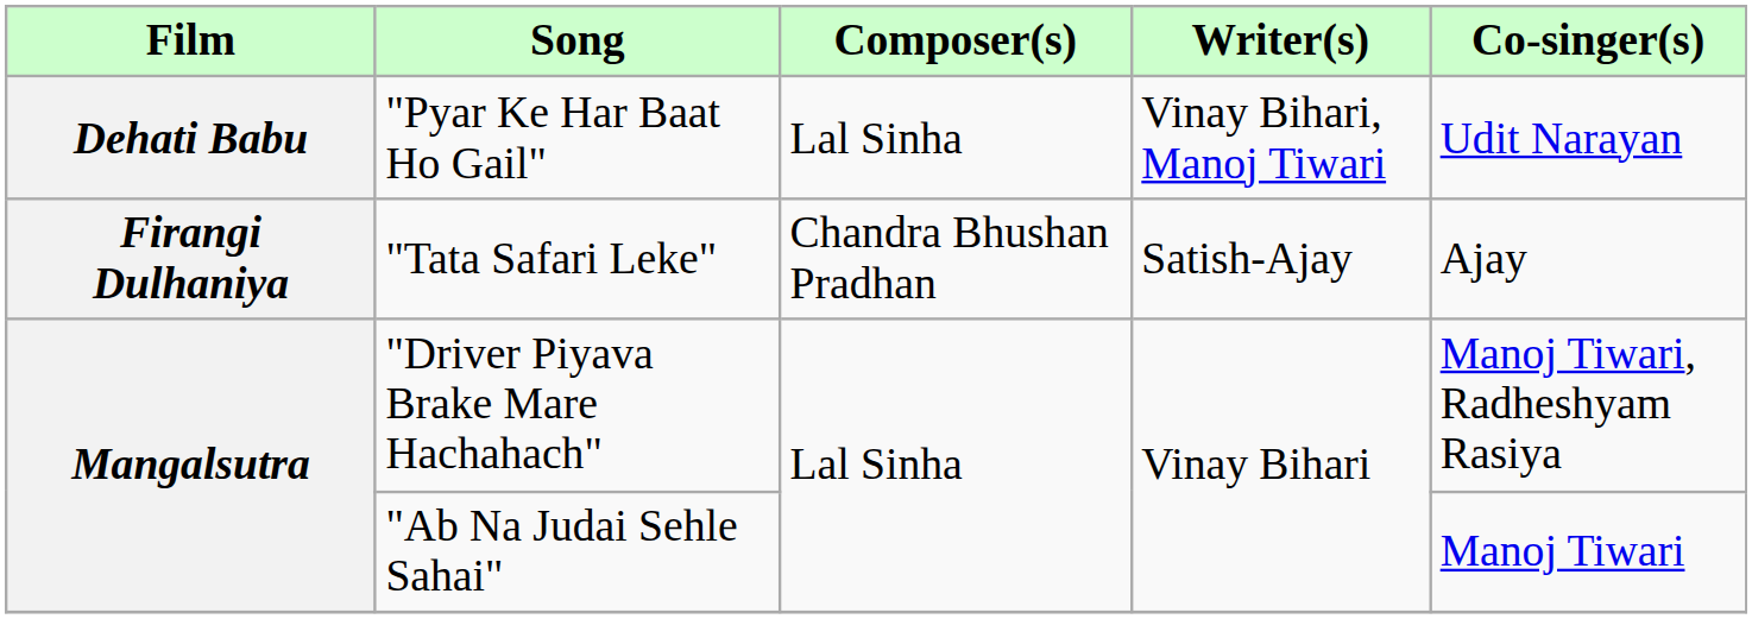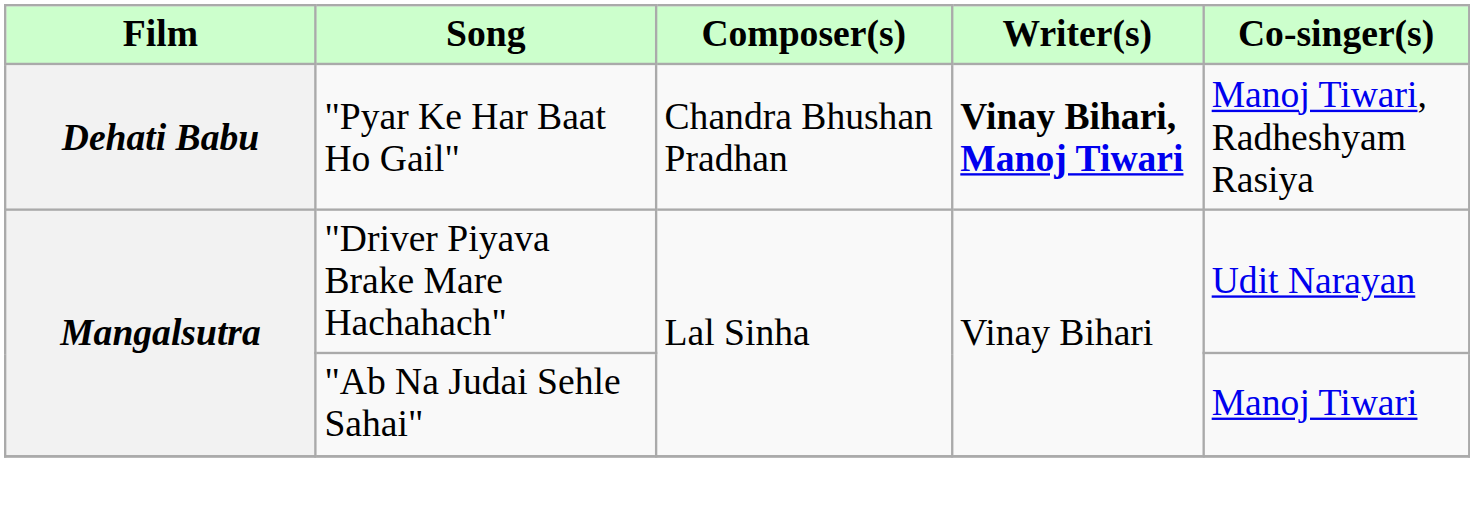 <table class="wikitable plainrowheaders" width="100%" textcolor:#000;">
 <tr style="background:#cfc; text-align:center;">
 <td scope="col" width=21%><strong>Film</strong></td>
 <td scope="col" width=23%><strong>Song</strong></td>
 <td scope="col" width=20%><strong>Composer(s)</strong></td>
 <td scope="col" width=17%><strong>Writer(s)</strong></td>
 <td scope="col" width=18%><strong>Co-singer(s)</strong></td>
 </tr>
 <tr>
 <th scope="row"><em>Dehati Babu</em></th>
 <td>"Pyar Ke Har Baat Ho Gail"</td>
-<td>Lal Sinha</td>
-<td>Vinay Bihari, <a href='#'>Manoj Tiwari</a></td>
-<td><a href='#'>Udit Narayan</a></td>
-</tr>
-<tr>
-<th scope="row"><em>Firangi Dulhaniya</em></th>
-<td>"Tata Safari Leke"</td>
 <td>Chandra Bhushan Pradhan</td>
-<td>Satish-Ajay</td>
-<td>Ajay</td>
+<td><strong>Vinay Bihari, <a href='#'>Manoj Tiwari</a></strong></td>
+<td><a href='#'>Manoj Tiwari</a>, Radheshyam Rasiya</td>
 </tr>
 <tr>
 <th scope="row" rowspan="2"><em>Mangalsutra</em></th>
 <td>"Driver Piyava Brake Mare Hachahach"</td>
 <td rowspan="2">Lal Sinha</td>
 <td rowspan="2">Vinay Bihari</td>
-<td><a href='#'>Manoj Tiwari</a>, Radheshyam Rasiya</td>
+<td><a href='#'>Udit Narayan</a></td>
 </tr>
 <tr>
 <td>"Ab Na Judai Sehle Sahai"</td>
 <td><a href='#'>Manoj Tiwari</a></td>
 </tr>
 <tr>
 </tr>
 </table>
